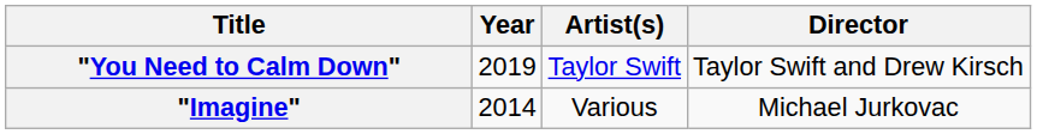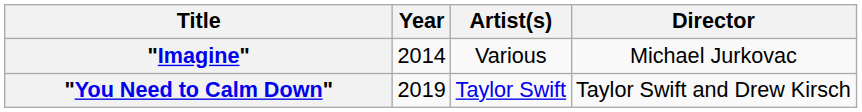 <table class="wikitable plainrowheaders" style="text-align:center;">
 <tr>
 <th style="width:17.5em;">Title</th>
 <th>Year</th>
 <th>Artist(s)</th>
 <th>Director</th>
 </tr>
 <tr>
+<th scope="row">"<a href='#'>Imagine</a>" </th>
+<td>2014</td>
+<td>Various</td>
+<td>Michael Jurkovac</td>
+</tr>
+<tr>
 <th scope="row">"<a href='#'>You Need to Calm Down</a>"</th>
 <td>2019</td>
 <td><a href='#'>Taylor Swift</a></td>
 <td>Taylor Swift and Drew Kirsch</td>
 </tr>
-<tr>
-<th scope="row">"<a href='#'>Imagine</a>" </th>
-<td>2014</td>
-<td>Various</td>
-<td>Michael Jurkovac</td>
-</tr>
 </table>
